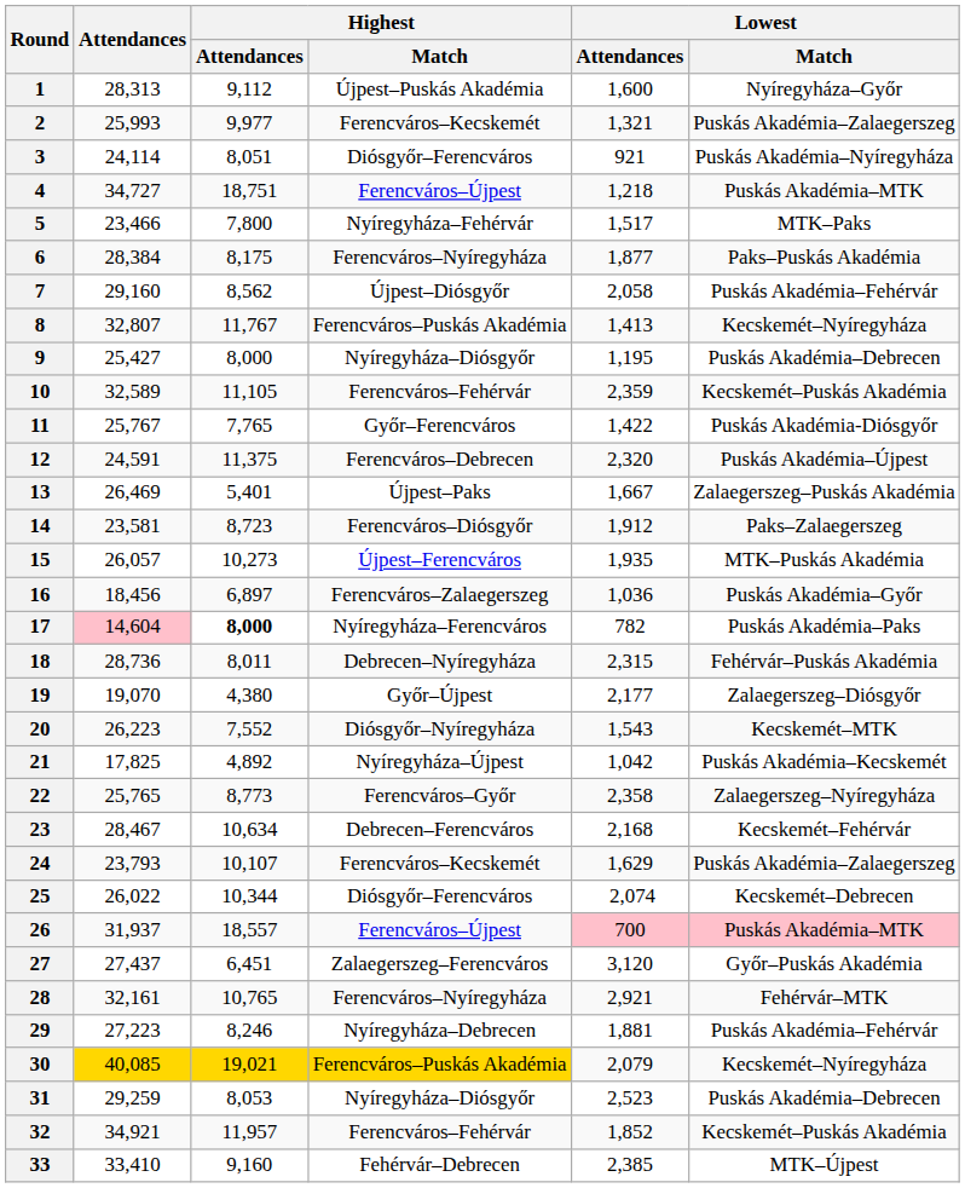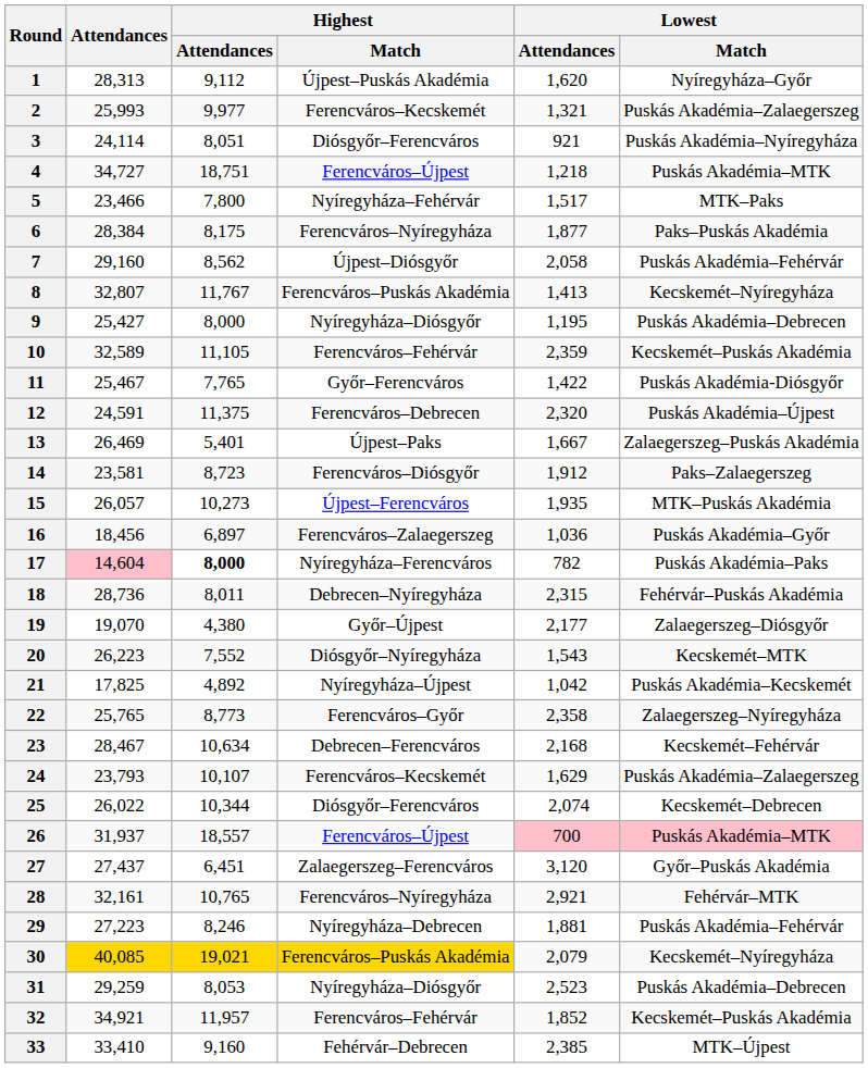 <table class="wikitable sortable sticky-header-multi" style="text-align:center; font-size:90%;">
 <tr>
 <th rowspan="2">Round</th>
 <th rowspan="2">Attendances</th>
 <th colspan="2">Highest</th>
 <th colspan="2">Lowest</th>
 </tr>
 <tr>
 <th>Attendances</th>
 <th>Match</th>
 <th>Attendances</th>
 <th>Match</th>
 </tr>
 <tr bgcolor="white">
 <th>1</th>
 <td>28,313</td>
 <td>9,112</td>
 <td>Újpest–Puskás Akadémia</td>
-<td>1,600</td>
+<td>1,620</td>
 <td>Nyíregyháza–Győr</td>
 </tr>
 <tr>
 <th>2</th>
 <td>25,993</td>
 <td>9,977</td>
 <td>Ferencváros–Kecskemét</td>
 <td>1,321</td>
 <td>Puskás Akadémia–Zalaegerszeg</td>
 </tr>
 <tr bgcolor="white">
 <th>3</th>
 <td>24,114</td>
 <td>8,051</td>
 <td>Diósgyőr–Ferencváros</td>
 <td>921</td>
 <td>Puskás Akadémia–Nyíregyháza</td>
 </tr>
 <tr>
 <th>4</th>
 <td>34,727</td>
 <td>18,751</td>
 <td><a href='#'>Ferencváros–Újpest</a></td>
 <td>1,218</td>
 <td>Puskás Akadémia–MTK</td>
 </tr>
 <tr bgcolor="white">
 <th>5</th>
 <td>23,466</td>
 <td>7,800</td>
 <td>Nyíregyháza–Fehérvár</td>
 <td>1,517</td>
 <td>MTK–Paks</td>
 </tr>
 <tr>
 <th>6</th>
 <td>28,384</td>
 <td>8,175</td>
 <td>Ferencváros–Nyíregyháza</td>
 <td>1,877</td>
 <td>Paks–Puskás Akadémia</td>
 </tr>
 <tr bgcolor="white">
 <th>7</th>
 <td>29,160</td>
 <td>8,562</td>
 <td>Újpest–Diósgyőr</td>
 <td>2,058</td>
 <td>Puskás Akadémia–Fehérvár</td>
 </tr>
 <tr>
 <th>8</th>
 <td>32,807</td>
 <td>11,767</td>
 <td>Ferencváros–Puskás Akadémia</td>
 <td>1,413</td>
 <td>Kecskemét–Nyíregyháza</td>
 </tr>
 <tr bgcolor="white">
 <th>9</th>
 <td>25,427</td>
 <td>8,000</td>
 <td>Nyíregyháza–Diósgyőr</td>
 <td>1,195</td>
 <td>Puskás Akadémia–Debrecen</td>
 </tr>
 <tr>
 <th>10</th>
 <td>32,589</td>
 <td>11,105</td>
 <td>Ferencváros–Fehérvár</td>
 <td>2,359</td>
 <td>Kecskemét–Puskás Akadémia</td>
 </tr>
 <tr bgcolor="white">
 <th>11</th>
-<td>25,767</td>
+<td>25,467</td>
 <td>7,765</td>
 <td>Győr–Ferencváros</td>
 <td>1,422</td>
 <td>Puskás Akadémia-Diósgyőr</td>
 </tr>
 <tr>
 <th>12</th>
 <td>24,591</td>
 <td>11,375</td>
 <td>Ferencváros–Debrecen</td>
 <td>2,320</td>
 <td>Puskás Akadémia–Újpest</td>
 </tr>
 <tr bgcolor="white">
 <th>13</th>
 <td>26,469</td>
 <td>5,401</td>
 <td>Újpest–Paks</td>
 <td>1,667</td>
 <td>Zalaegerszeg–Puskás Akadémia</td>
 </tr>
 <tr>
 <th>14</th>
 <td>23,581</td>
 <td>8,723</td>
 <td>Ferencváros–Diósgyőr</td>
 <td>1,912</td>
 <td>Paks–Zalaegerszeg</td>
 </tr>
 <tr bgcolor="white">
 <th>15</th>
 <td>26,057</td>
 <td>10,273</td>
 <td><a href='#'>Újpest–Ferencváros</a></td>
 <td>1,935</td>
 <td>MTK–Puskás Akadémia</td>
 </tr>
 <tr>
 <th>16</th>
 <td>18,456</td>
 <td>6,897</td>
 <td>Ferencváros–Zalaegerszeg</td>
 <td>1,036</td>
 <td>Puskás Akadémia–Győr</td>
 </tr>
 <tr bgcolor="white">
 <th>17</th>
 <td style="background-color: pink;">14,604</td>
 <td><strong>8,000</strong></td>
 <td>Nyíregyháza–Ferencváros</td>
 <td>782</td>
 <td>Puskás Akadémia–Paks</td>
 </tr>
 <tr>
 <th>18</th>
 <td>28,736</td>
 <td>8,011</td>
 <td>Debrecen–Nyíregyháza</td>
 <td>2,315</td>
 <td>Fehérvár–Puskás Akadémia</td>
 </tr>
 <tr bgcolor="white">
 <th>19</th>
 <td>19,070</td>
 <td>4,380</td>
 <td>Győr–Újpest</td>
 <td>2,177</td>
 <td>Zalaegerszeg–Diósgyőr</td>
 </tr>
 <tr>
 <th>20</th>
 <td>26,223</td>
 <td>7,552</td>
 <td>Diósgyőr–Nyíregyháza</td>
 <td>1,543</td>
 <td>Kecskemét–MTK</td>
 </tr>
 <tr bgcolor="white">
 <th>21</th>
 <td>17,825</td>
 <td>4,892</td>
 <td>Nyíregyháza–Újpest</td>
 <td>1,042</td>
 <td>Puskás Akadémia–Kecskemét</td>
 </tr>
 <tr>
 <th>22</th>
 <td>25,765</td>
 <td>8,773</td>
 <td>Ferencváros–Győr</td>
 <td>2,358</td>
 <td>Zalaegerszeg–Nyíregyháza</td>
 </tr>
 <tr bgcolor="white">
 <th>23</th>
 <td>28,467</td>
 <td>10,634</td>
 <td>Debrecen–Ferencváros</td>
 <td>2,168</td>
 <td>Kecskemét–Fehérvár</td>
 </tr>
 <tr>
 <th>24</th>
 <td>23,793</td>
 <td>10,107</td>
 <td>Ferencváros–Kecskemét</td>
 <td>1,629</td>
 <td>Puskás Akadémia–Zalaegerszeg</td>
 </tr>
 <tr bgcolor="white">
 <th>25</th>
 <td>26,022</td>
 <td>10,344</td>
 <td>Diósgyőr–Ferencváros</td>
 <td> 2,074</td>
 <td>Kecskemét–Debrecen</td>
 </tr>
 <tr>
 <th>26</th>
 <td>31,937</td>
 <td>18,557</td>
 <td><a href='#'>Ferencváros–Újpest</a></td>
 <td style="background-color: pink;">700</td>
 <td style="background-color: pink;">Puskás Akadémia–MTK</td>
 </tr>
 <tr bgcolor="white">
 <th>27</th>
 <td>27,437</td>
 <td>6,451</td>
 <td>Zalaegerszeg–Ferencváros</td>
 <td>3,120</td>
 <td>Győr–Puskás Akadémia</td>
 </tr>
 <tr>
 <th>28</th>
 <td>32,161</td>
 <td>10,765</td>
 <td>Ferencváros–Nyíregyháza</td>
 <td>2,921</td>
 <td>Fehérvár–MTK</td>
 </tr>
 <tr bgcolor="white">
 <th>29</th>
 <td>27,223</td>
 <td>8,246</td>
 <td>Nyíregyháza–Debrecen</td>
 <td>1,881</td>
 <td>Puskás Akadémia–Fehérvár</td>
 </tr>
 <tr>
 <th>30</th>
 <td style="background-color: gold;">40,085</td>
 <td style="background-color: gold;">19,021</td>
 <td style="background-color: gold;">Ferencváros–Puskás Akadémia</td>
 <td>2,079</td>
 <td>Kecskemét–Nyíregyháza</td>
 </tr>
 <tr bgcolor="white">
 <th>31</th>
 <td>29,259</td>
 <td>8,053</td>
 <td>Nyíregyháza–Diósgyőr</td>
 <td>2,523</td>
 <td>Puskás Akadémia–Debrecen</td>
 </tr>
 <tr>
 <th>32</th>
 <td>34,921</td>
 <td>11,957</td>
 <td>Ferencváros–Fehérvár</td>
 <td>1,852</td>
 <td>Kecskemét–Puskás Akadémia</td>
 </tr>
 <tr bgcolor="white">
 <th>33</th>
 <td>33,410</td>
 <td>9,160</td>
 <td>Fehérvár–Debrecen</td>
 <td>2,385</td>
 <td>MTK–Újpest</td>
 </tr>
 </table>
